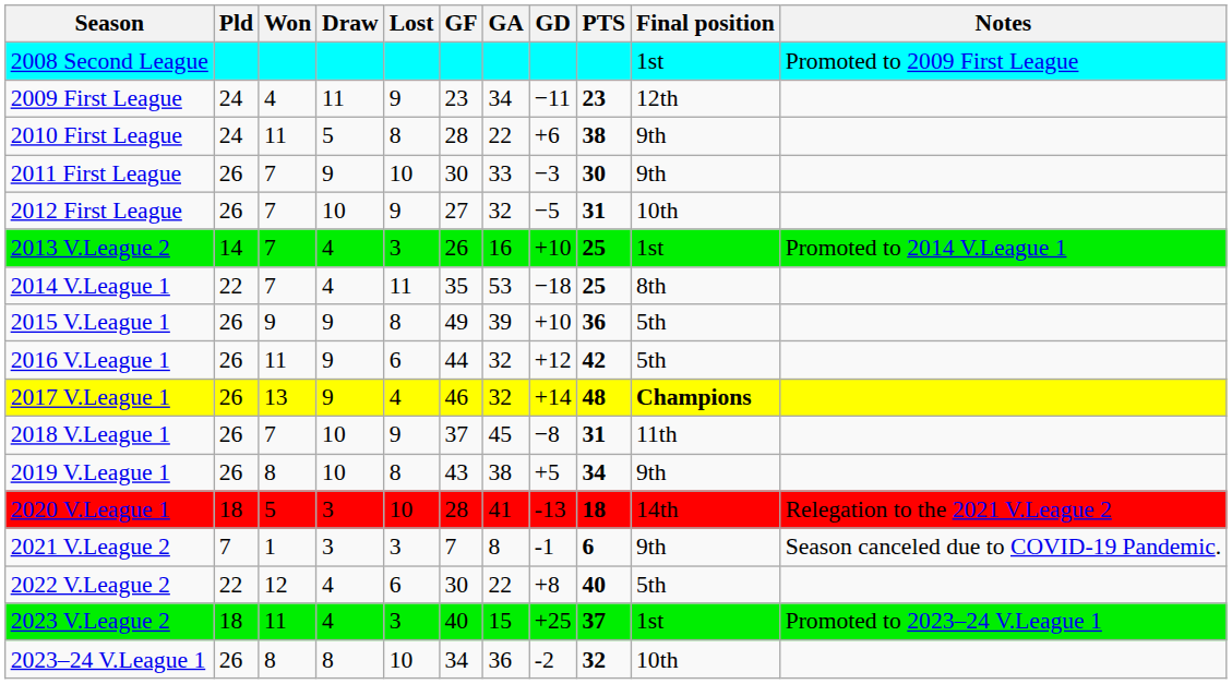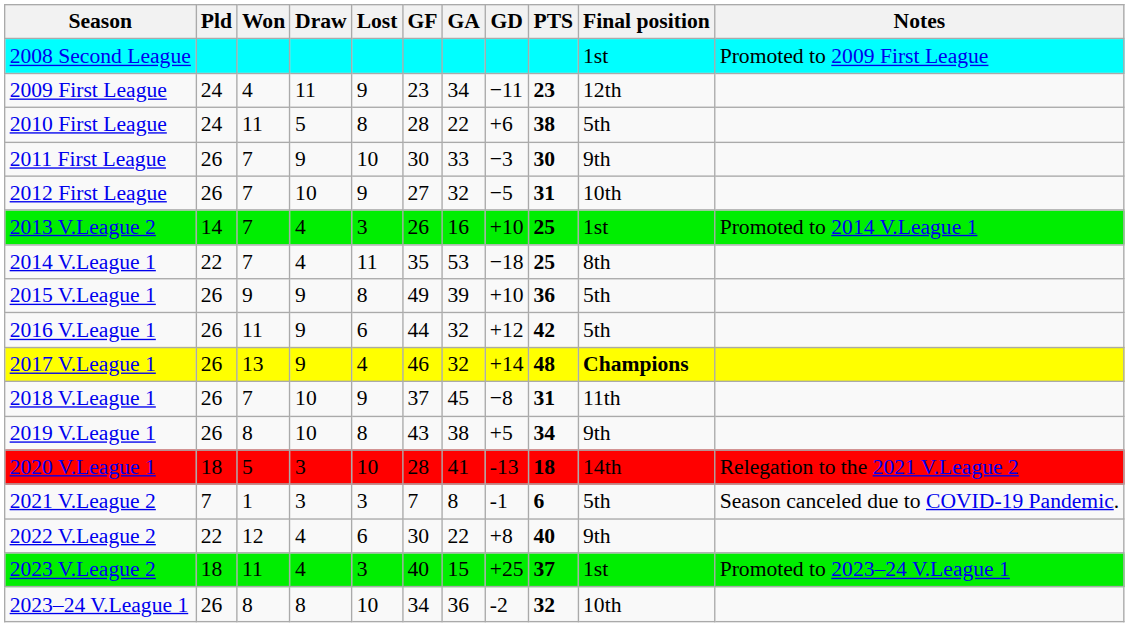 <table class="wikitable">
 <tr>
 <th>Season</th>
 <th>Pld</th>
 <th>Won</th>
 <th>Draw</th>
 <th>Lost</th>
 <th>GF</th>
 <th>GA</th>
 <th>GD</th>
 <th>PTS</th>
 <th>Final position</th>
 <th>Notes</th>
 </tr>
 <tr bgcolor="cyan">
 <td><a href='#'>2008 Second League</a></td>
 <td></td>
 <td></td>
 <td></td>
 <td></td>
 <td></td>
 <td></td>
 <td></td>
 <td></td>
 <td>1st</td>
 <td>Promoted to <a href='#'>2009 First League</a></td>
 </tr>
 <tr>
 <td><a href='#'>2009 First League</a></td>
 <td>24</td>
 <td>4</td>
 <td>11</td>
 <td>9</td>
 <td>23</td>
 <td>34</td>
 <td>−11</td>
 <td><strong> 23</strong></td>
 <td>12th</td>
 <td></td>
 </tr>
 <tr>
 <td><a href='#'>2010 First League</a></td>
 <td>24</td>
 <td>11</td>
 <td>5</td>
 <td>8</td>
 <td>28</td>
 <td>22</td>
 <td>+6</td>
 <td><strong>38</strong></td>
-<td>9th</td>
+<td>5th</td>
 <td></td>
 </tr>
 <tr>
 <td><a href='#'>2011 First League</a></td>
 <td>26</td>
 <td>7</td>
 <td>9</td>
 <td>10</td>
 <td>30</td>
 <td>33</td>
 <td>−3</td>
 <td><strong>30</strong></td>
 <td>9th</td>
 <td></td>
 </tr>
 <tr>
 <td><a href='#'>2012 First League</a></td>
 <td>26</td>
 <td>7</td>
 <td>10</td>
 <td>9</td>
 <td>27</td>
 <td>32</td>
 <td>−5</td>
 <td><strong>31</strong></td>
 <td>10th</td>
 <td></td>
 </tr>
 <tr bgcolor="green1">
 <td><a href='#'>2013 V.League 2</a></td>
 <td>14</td>
 <td>7</td>
 <td>4</td>
 <td>3</td>
 <td>26</td>
 <td>16</td>
 <td>+10</td>
 <td><strong>25</strong></td>
 <td>1st</td>
 <td>Promoted to <a href='#'>2014 V.League 1</a></td>
 </tr>
 <tr>
 <td><a href='#'>2014 V.League 1</a></td>
 <td>22</td>
 <td>7</td>
 <td>4</td>
 <td>11</td>
 <td>35</td>
 <td>53</td>
 <td>−18</td>
 <td><strong>25</strong></td>
 <td>8th</td>
 <td></td>
 </tr>
 <tr>
 <td><a href='#'>2015 V.League 1</a></td>
 <td>26</td>
 <td>9</td>
 <td>9</td>
 <td>8</td>
 <td>49</td>
 <td>39</td>
 <td>+10</td>
 <td><strong>36</strong></td>
 <td>5th</td>
 <td></td>
 </tr>
 <tr>
 <td><a href='#'>2016 V.League 1</a></td>
 <td>26</td>
 <td>11</td>
 <td>9</td>
 <td>6</td>
 <td>44</td>
 <td>32</td>
 <td>+12</td>
 <td><strong>42</strong></td>
 <td>5th</td>
 <td></td>
 </tr>
 <tr bgcolor="FFFF00" |>
 <td><a href='#'>2017 V.League 1</a></td>
 <td>26</td>
 <td>13</td>
 <td>9</td>
 <td>4</td>
 <td>46</td>
 <td>32</td>
 <td>+14</td>
 <td><strong>48</strong></td>
 <td><strong>Champions</strong></td>
 <td></td>
 </tr>
 <tr>
 <td><a href='#'>2018 V.League 1</a></td>
 <td>26</td>
 <td>7</td>
 <td>10</td>
 <td>9</td>
 <td>37</td>
 <td>45</td>
 <td>−8</td>
 <td><strong>31</strong></td>
 <td>11th</td>
 <td></td>
 </tr>
 <tr>
 <td><a href='#'>2019 V.League 1</a></td>
 <td>26</td>
 <td>8</td>
 <td>10</td>
 <td>8</td>
 <td>43</td>
 <td>38</td>
 <td>+5</td>
 <td><strong>34</strong></td>
 <td>9th</td>
 <td></td>
 </tr>
 <tr bgcolor="red" |>
 <td><a href='#'>2020 V.League 1</a></td>
 <td>18</td>
 <td>5</td>
 <td>3</td>
 <td>10</td>
 <td>28</td>
 <td>41</td>
 <td>-13</td>
 <td><strong>18</strong></td>
 <td>14th</td>
 <td>Relegation to the <a href='#'>2021 V.League 2</a></td>
 </tr>
 <tr>
 <td><a href='#'>2021 V.League 2</a></td>
 <td>7</td>
 <td>1</td>
 <td>3</td>
 <td>3</td>
 <td>7</td>
 <td>8</td>
 <td>-1</td>
 <td><strong>6</strong></td>
-<td>9th</td>
+<td>5th</td>
 <td>Season canceled due to <a href='#'>COVID-19 Pandemic</a>.</td>
 </tr>
 <tr>
 <td><a href='#'>2022 V.League 2</a></td>
 <td>22</td>
 <td>12</td>
 <td>4</td>
 <td>6</td>
 <td>30</td>
 <td>22</td>
 <td>+8</td>
 <td><strong>40</strong></td>
-<td>5th</td>
+<td>9th</td>
 <td></td>
 </tr>
 <tr bgcolor="green1">
 <td><a href='#'>2023 V.League 2</a></td>
 <td>18</td>
 <td>11</td>
 <td>4</td>
 <td>3</td>
 <td>40</td>
 <td>15</td>
 <td>+25</td>
 <td><strong>37</strong></td>
 <td>1st</td>
 <td>Promoted to <a href='#'>2023–24 V.League 1</a></td>
 </tr>
 <tr>
 <td><a href='#'>2023–24 V.League 1</a></td>
 <td>26</td>
 <td>8</td>
 <td>8</td>
 <td>10</td>
 <td>34</td>
 <td>36</td>
 <td>-2</td>
 <td><strong>32</strong></td>
 <td>10th</td>
 <td></td>
 </tr>
 </table>
